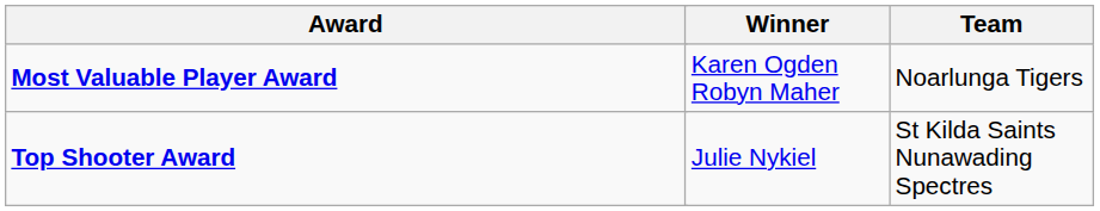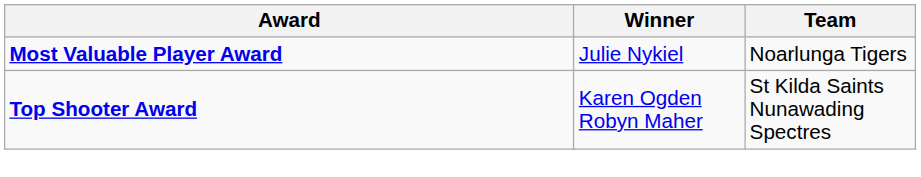 <table class="wikitable" style="width: 80%">
 <tr>
 <th colspan=2 width=150>Award</th>
 <th width=125>Winner</th>
 <th width=125>Team</th>
 </tr>
 <tr>
 <td colspan=2><strong><a href='#'>Most Valuable Player Award</a></strong></td>
-<td> <a href='#'>Karen Ogden</a> <br>  <a href='#'>Robyn Maher</a></td>
+<td> <a href='#'>Julie Nykiel</a></td>
 <td>Noarlunga Tigers</td>
 </tr>
 <tr>
 <td colspan=2><strong><a href='#'>Top Shooter Award</a></strong></td>
-<td> <a href='#'>Julie Nykiel</a></td>
+<td> <a href='#'>Karen Ogden</a> <br>  <a href='#'>Robyn Maher</a></td>
 <td>St Kilda Saints <br> Nunawading Spectres</td>
 </tr>
 </table>
